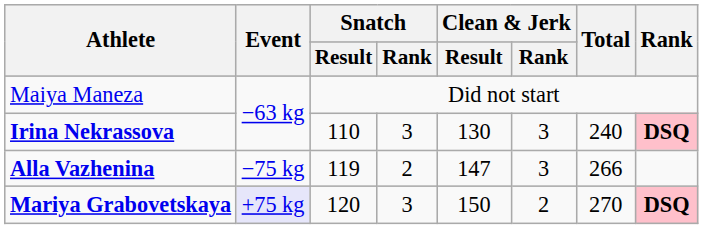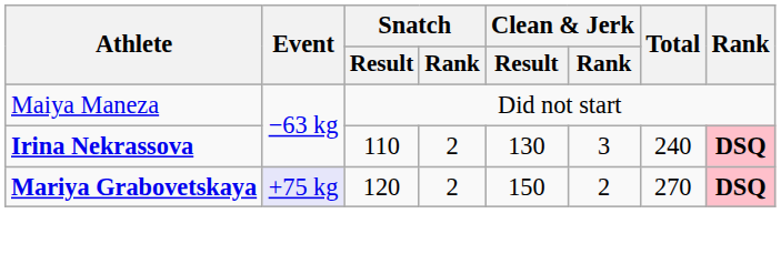 <table class="wikitable" style="font-size:90%">
 <tr>
 <th rowspan="2">Athlete</th>
 <th rowspan="2">Event</th>
 <th colspan="2">Snatch</th>
 <th colspan="2">Clean & Jerk</th>
 <th rowspan="2">Total</th>
 <th rowspan="2">Rank</th>
 </tr>
 <tr style="font-size:95%">
 <th>Result</th>
 <th>Rank</th>
 <th>Result</th>
 <th>Rank</th>
 </tr>
 <tr align=center>
 <td align=left><a href='#'>Maiya Maneza</a></td>
 <td align=left rowspan=2><a href='#'>−63 kg</a></td>
 <td colspan=6>Did not start</td>
 </tr>
 <tr align=center>
 <td align=left><strong><a href='#'>Irina Nekrassova</a></strong></td>
 <td>110</td>
-<td>3</td>
+<td>2</td>
 <td>130</td>
 <td>3</td>
 <td>240</td>
 <td bgcolor="pink"><strong>DSQ</strong></td>
 </tr>
 <tr align=center>
-<td align=left><strong><a href='#'>Alla Vazhenina</a></strong></td>
-<td align=left><a href='#'>−75 kg</a></td>
-<td>119</td>
-<td>2</td>
-<td>147</td>
-<td>3</td>
-<td>266</td>
-<td></td>
-</tr>
-<tr align=center>
 <td align=left><strong><a href='#'>Mariya Grabovetskaya</a></strong></td>
 <td align=left style="background: lavender;"><a href='#'>+75 kg</a></td>
 <td>120</td>
-<td>3</td>
+<td>2</td>
 <td>150</td>
 <td>2</td>
 <td>270</td>
 <td bgcolor="pink"><strong>DSQ</strong></td>
 </tr>
 </table>
